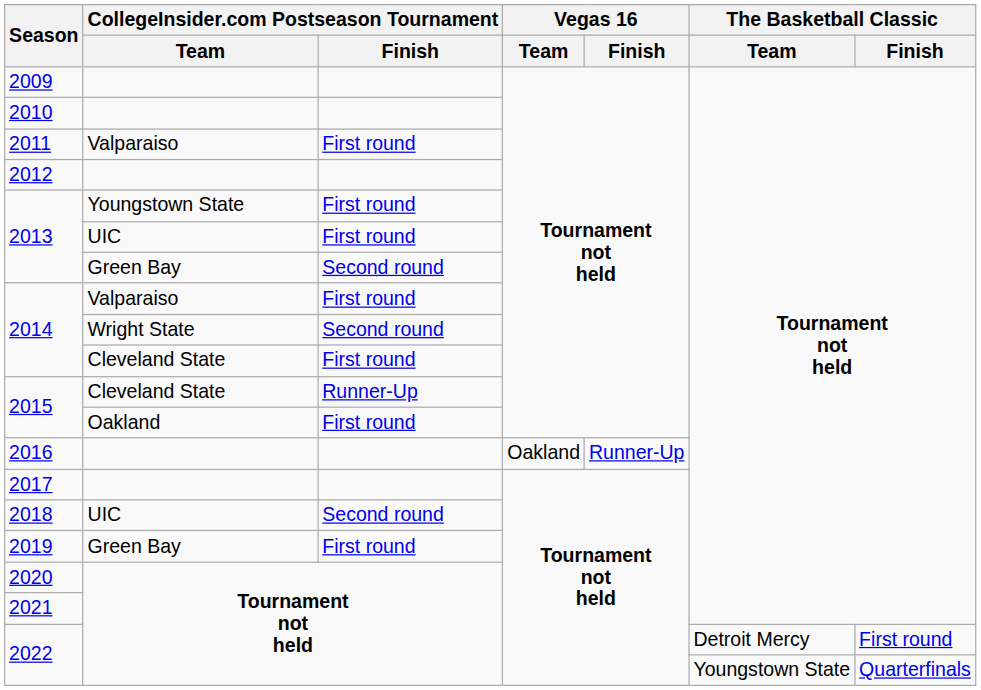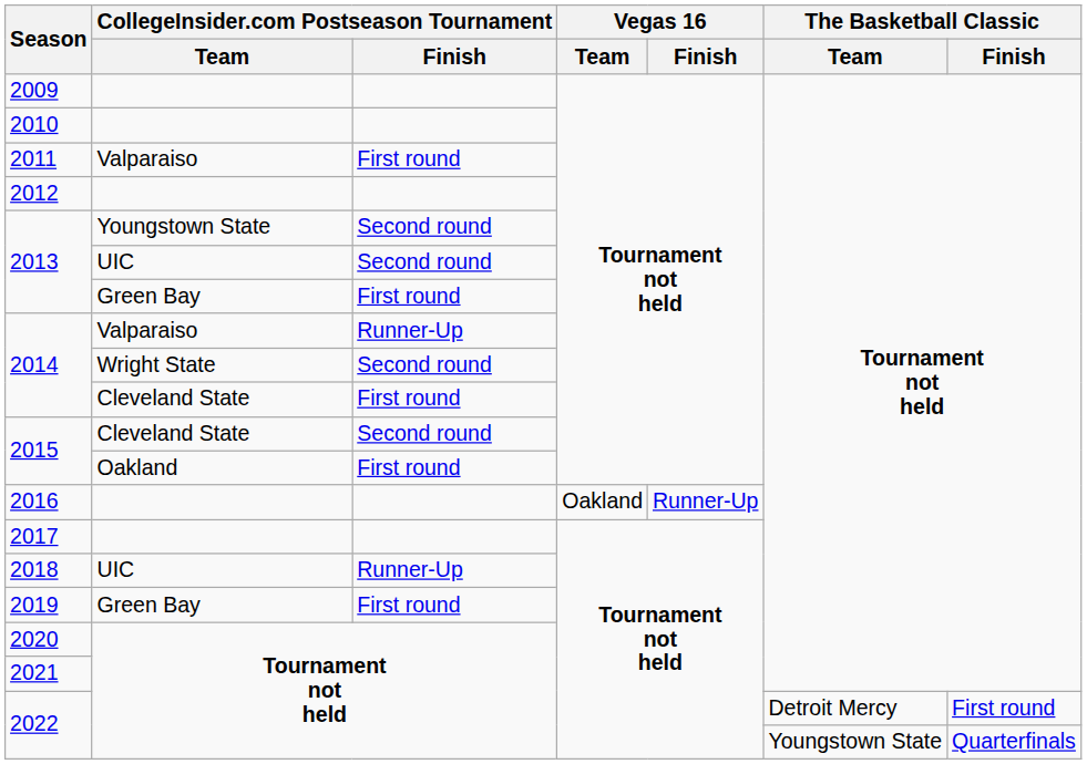 <table class="wikitable mw-collapsible mw-collapsed">
 <tr>
 <th rowspan="2">Season</th>
 <th colspan="2">CollegeInsider.com Postseason Tournament</th>
 <th colspan="2">Vegas 16</th>
 <th colspan="2">The Basketball Classic</th>
 </tr>
 <tr>
 <th>Team</th>
 <th>Finish</th>
 <th>Team</th>
 <th>Finish</th>
 <th>Team</th>
 <th>Finish</th>
 </tr>
 <tr>
 <td><a href='#'>2009</a></td>
 <td></td>
 <td></td>
 <td colspan="2" rowspan="12" align=center><strong>Tournament<br>not<br>held</strong></td>
 <td colspan="2" rowspan="18" align=center><strong>Tournament<br>not<br>held</strong></td>
 </tr>
 <tr>
 <td><a href='#'>2010</a></td>
 <td></td>
 <td></td>
 </tr>
 <tr>
 <td><a href='#'>2011</a></td>
 <td>Valparaiso</td>
 <td><a href='#'>First round</a></td>
 </tr>
 <tr>
 <td><a href='#'>2012</a></td>
 <td></td>
 <td></td>
 </tr>
 <tr>
 <td rowspan="3"><a href='#'>2013</a></td>
 <td>Youngstown State</td>
-<td><a href='#'>First round</a></td>
+<td><a href='#'>Second round</a></td>
 </tr>
 <tr>
 <td>UIC</td>
-<td><a href='#'>First round</a></td>
+<td><a href='#'>Second round</a></td>
 </tr>
 <tr>
 <td>Green Bay</td>
-<td><a href='#'>Second round</a></td>
+<td><a href='#'>First round</a></td>
 </tr>
 <tr>
 <td rowspan="3"><a href='#'>2014</a></td>
 <td>Valparaiso</td>
-<td><a href='#'>First round</a></td>
+<td><a href='#'>Runner-Up</a></td>
 </tr>
 <tr>
 <td>Wright State</td>
 <td><a href='#'>Second round</a></td>
 </tr>
 <tr>
 <td>Cleveland State</td>
 <td><a href='#'>First round</a></td>
 </tr>
 <tr>
 <td rowspan="2"><a href='#'>2015</a></td>
 <td>Cleveland State</td>
-<td><a href='#'>Runner-Up</a></td>
+<td><a href='#'>Second round</a></td>
 </tr>
 <tr>
 <td>Oakland</td>
 <td><a href='#'>First round</a></td>
 </tr>
 <tr>
 <td><a href='#'>2016</a></td>
 <td></td>
 <td></td>
 <td>Oakland</td>
 <td><a href='#'>Runner-Up</a></td>
 </tr>
 <tr>
 <td><a href='#'>2017</a></td>
 <td></td>
 <td></td>
 <td colspan="2" rowspan="7" align="center"><strong>Tournament<br>not<br>held</strong></td>
 </tr>
 <tr>
 <td><a href='#'>2018</a></td>
 <td>UIC</td>
-<td><a href='#'>Second round</a></td>
+<td><a href='#'>Runner-Up</a></td>
 </tr>
 <tr>
 <td><a href='#'>2019</a></td>
 <td>Green Bay</td>
 <td><a href='#'>First round</a></td>
 </tr>
 <tr>
 <td><a href='#'>2020</a></td>
 <td colspan="2" rowspan="4" align=center><strong>Tournament<br>not<br>held</strong></td>
 </tr>
 <tr>
 <td><a href='#'>2021</a></td>
 </tr>
 <tr>
 <td rowspan="2"><a href='#'>2022</a></td>
 <td>Detroit Mercy</td>
 <td><a href='#'>First round</a></td>
 </tr>
 <tr>
 <td>Youngstown State</td>
 <td><a href='#'>Quarterfinals</a></td>
 </tr>
 </table>
